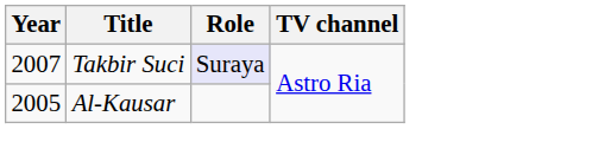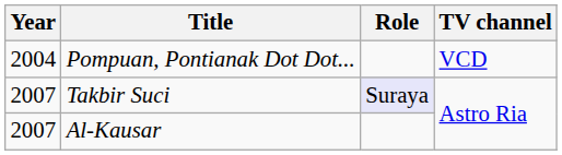 <table class="wikitable">
 <tr>
 <th>Year</th>
 <th>Title</th>
 <th>Role</th>
 <th>TV channel</th>
 </tr>
 <tr>
+<td>2004</td>
+<td><em>Pompuan, Pontianak Dot Dot...</em></td>
+<td></td>
+<td><a href='#'>VCD</a></td>
+</tr>
+<tr>
 <td>2007</td>
 <td><em>Takbir Suci</em></td>
 <td style="background: lavender;">Suraya</td>
 <td rowspan="2"><a href='#'>Astro Ria</a></td>
 </tr>
 <tr>
-<td>2005</td>
+<td>2007</td>
 <td><em>Al-Kausar</em></td>
 <td></td>
 </tr>
 </table>
